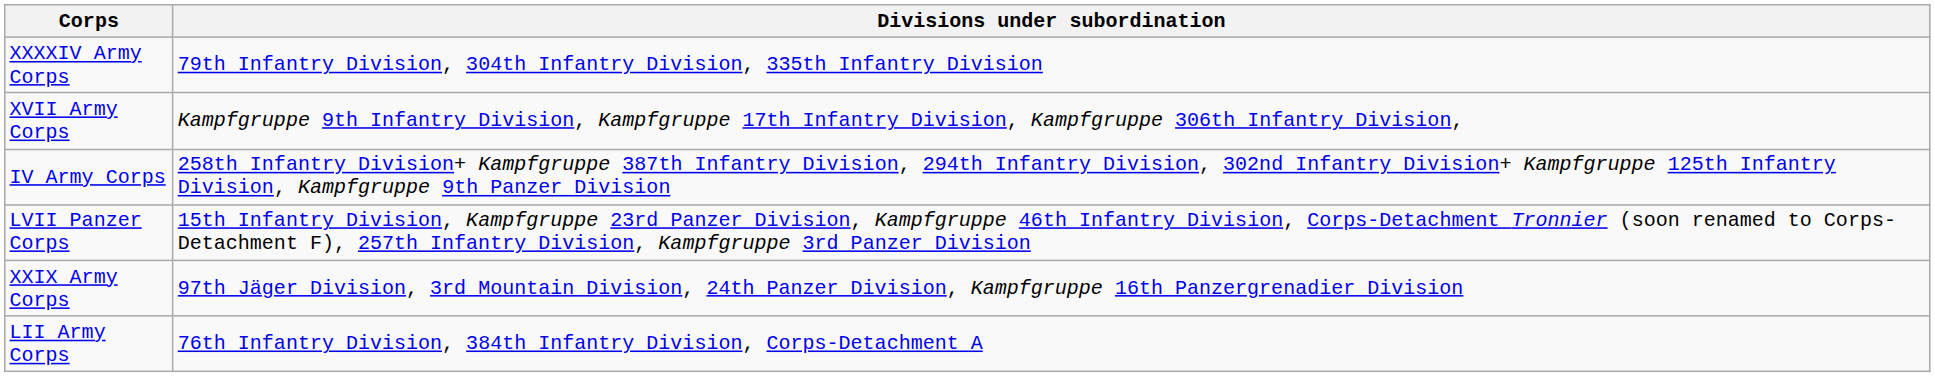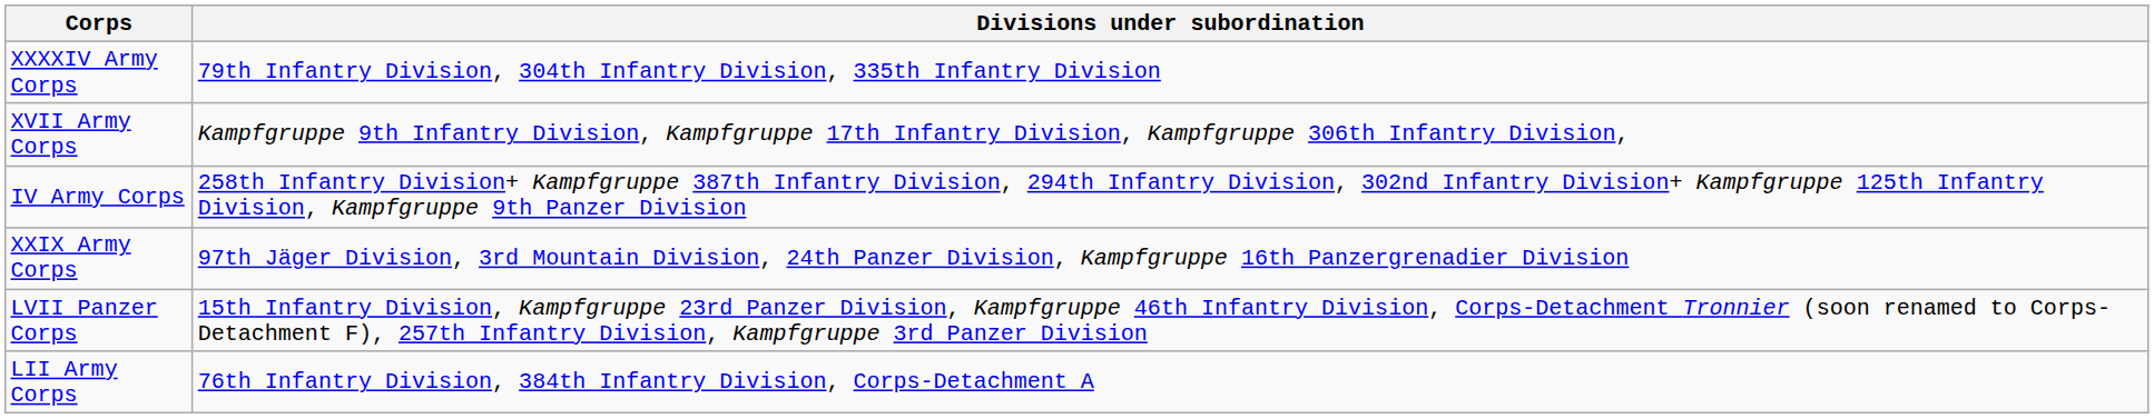 <table class="wikitable">
 <tr>
 <th>Corps</th>
 <th>Divisions under subordination</th>
 </tr>
 <tr>
 <td><a href='#'>XXXXIV Army Corps</a></td>
 <td><a href='#'>79th Infantry Division</a>, <a href='#'>304th Infantry Division</a>, <a href='#'>335th Infantry Division</a></td>
 </tr>
 <tr>
 <td><a href='#'>XVII Army Corps</a></td>
 <td><em>Kampfgruppe</em> <a href='#'>9th Infantry Division</a>, <em>Kampfgruppe</em> <a href='#'>17th Infantry Division</a>, <em>Kampfgruppe</em> <a href='#'>306th Infantry Division</a>,</td>
 </tr>
 <tr>
 <td><a href='#'>IV Army Corps</a></td>
 <td><a href='#'>258th Infantry Division</a>+ <em>Kampfgruppe</em> <a href='#'>387th Infantry Division</a>, <a href='#'>294th Infantry Division</a>, <a href='#'>302nd Infantry Division</a>+ <em>Kampfgruppe</em> <a href='#'>125th Infantry Division</a>, <em>Kampfgruppe</em> <a href='#'>9th Panzer Division</a></td>
 </tr>
 <tr>
+<td><a href='#'>XXIX Army Corps</a></td>
+<td><a href='#'>97th Jäger Division</a>, <a href='#'>3rd Mountain Division</a>, <a href='#'>24th Panzer Division</a>, <em>Kampfgruppe</em> <a href='#'>16th Panzergrenadier Division</a></td>
+</tr>
+<tr>
 <td><a href='#'>LVII Panzer Corps</a></td>
 <td><a href='#'>15th Infantry Division</a>, <em>Kampfgruppe</em> <a href='#'>23rd Panzer Division</a>, <em>Kampfgruppe</em> <a href='#'>46th Infantry Division</a>, <a href='#'>Corps-Detachment <em>Tronnier</em></a> (soon renamed to Corps-Detachment F), <a href='#'>257th Infantry Division</a>, <em>Kampfgruppe</em> <a href='#'>3rd Panzer Division</a></td>
-</tr>
-<tr>
-<td><a href='#'>XXIX Army Corps</a></td>
-<td><a href='#'>97th Jäger Division</a>, <a href='#'>3rd Mountain Division</a>, <a href='#'>24th Panzer Division</a>, <em>Kampfgruppe</em> <a href='#'>16th Panzergrenadier Division</a></td>
 </tr>
 <tr>
 <td><a href='#'>LII Army Corps</a></td>
 <td><a href='#'>76th Infantry Division</a>, <a href='#'>384th Infantry Division</a>, <a href='#'>Corps-Detachment A</a></td>
 </tr>
 </table>
